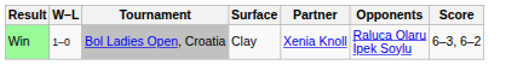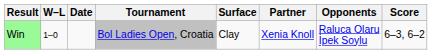 <table class="sortable wikitable">
 <tr>
 <th>Result</th>
 <th class="unsortable">W–L</th>
+<th>Date</th>
 <th>Tournament</th>
 <th>Surface</th>
 <th>Partner</th>
 <th>Opponents</th>
 <th class="unsortable">Score</th>
 </tr>
 <tr>
 <td style="background:#98fb98;">Win</td>
 <td><small>1–0</small></td>
+<td><a href='#'></a></td>
 <td style="background:silver;"><a href='#'>Bol Ladies Open</a>, Croatia</td>
 <td>Clay</td>
 <td> <a href='#'>Xenia Knoll</a></td>
 <td> <a href='#'>Raluca Olaru</a> <br>  <a href='#'>İpek Soylu</a></td>
 <td>6–3, 6–2</td>
 </tr>
 </table>
